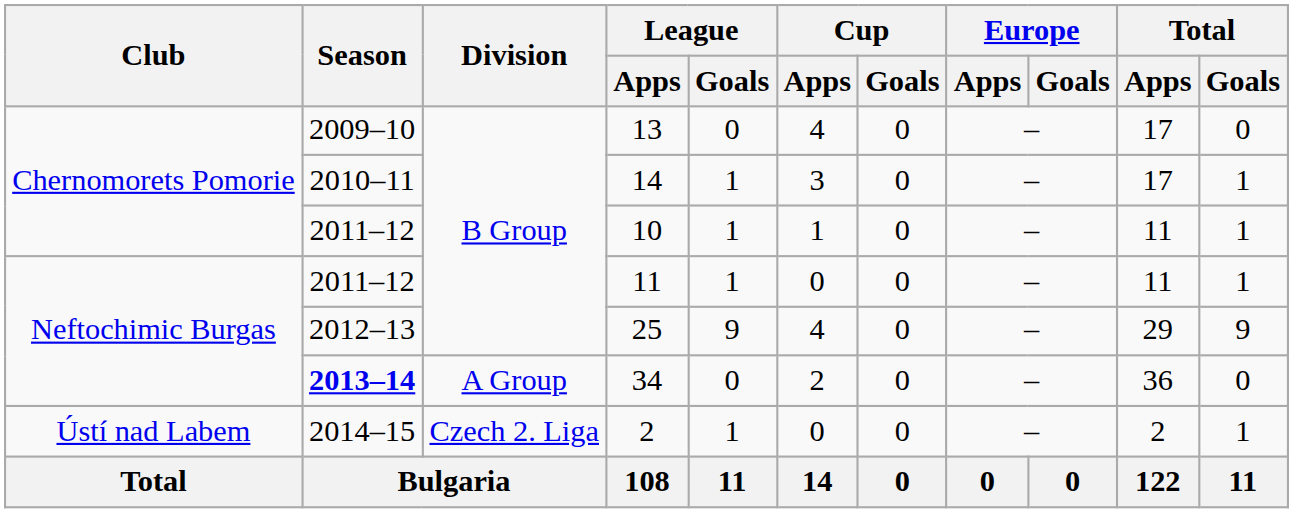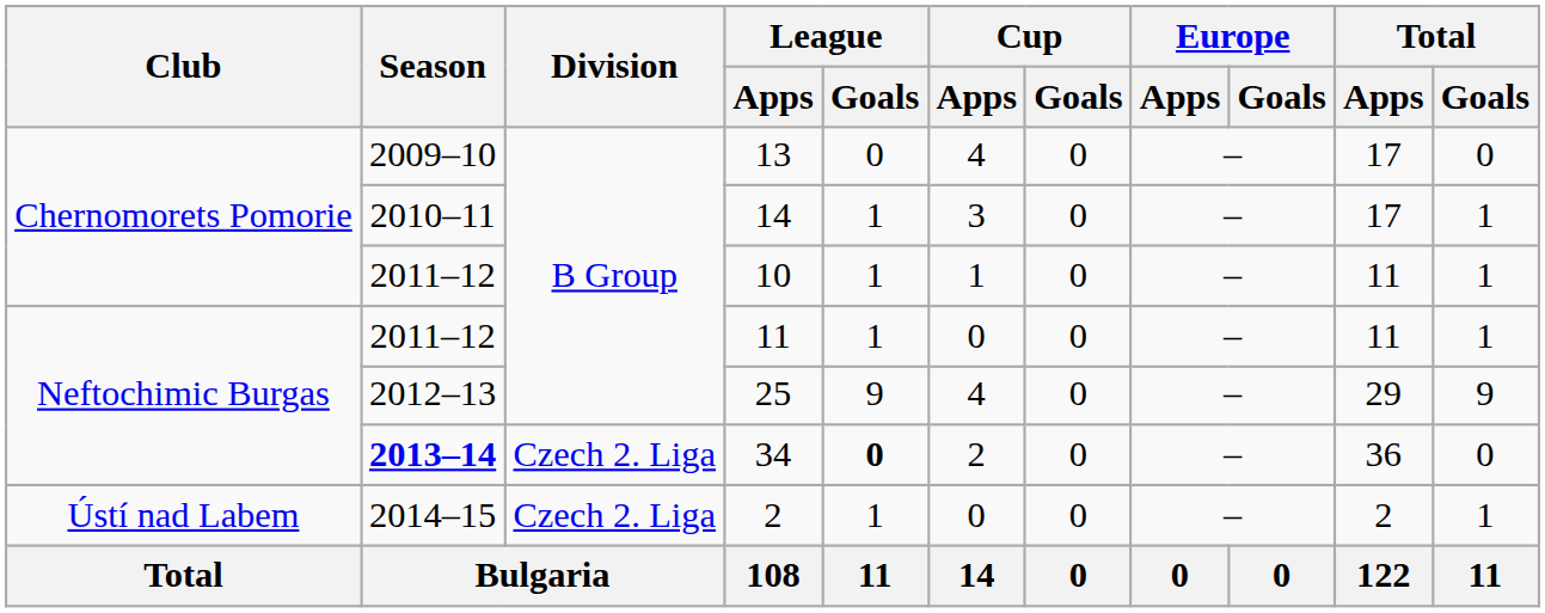 <table class="wikitable" style="font-size:90%; text-align: center">
 <tr>
 <th rowspan=2>Club</th>
 <th rowspan=2>Season</th>
 <th rowspan="2">Division</th>
 <th colspan=2>League</th>
 <th colspan=2>Cup</th>
 <th colspan=2><a href='#'>Europe</a></th>
 <th colspan=2>Total</th>
 </tr>
 <tr>
 <th>Apps</th>
 <th>Goals</th>
 <th>Apps</th>
 <th>Goals</th>
 <th>Apps</th>
 <th>Goals</th>
 <th>Apps</th>
 <th>Goals</th>
 </tr>
 <tr>
 <td rowspan="3"><a href='#'>Chernomorets Pomorie</a></td>
 <td>2009–10</td>
 <td rowspan=5><a href='#'>B Group</a></td>
 <td>13</td>
 <td>0</td>
 <td>4</td>
 <td>0</td>
 <td colspan="2">–</td>
 <td>17</td>
 <td>0</td>
 </tr>
 <tr>
 <td>2010–11</td>
 <td>14</td>
 <td>1</td>
 <td>3</td>
 <td>0</td>
 <td colspan="2">–</td>
 <td>17</td>
 <td>1</td>
 </tr>
 <tr>
 <td>2011–12</td>
 <td>10</td>
 <td>1</td>
 <td>1</td>
 <td>0</td>
 <td colspan="2">–</td>
 <td>11</td>
 <td>1</td>
 </tr>
 <tr>
 <td rowspan="3"><a href='#'>Neftochimic Burgas</a></td>
 <td>2011–12</td>
 <td>11</td>
 <td>1</td>
 <td>0</td>
 <td>0</td>
 <td colspan="2">–</td>
 <td>11</td>
 <td>1</td>
 </tr>
 <tr>
 <td>2012–13</td>
 <td>25</td>
 <td>9</td>
 <td>4</td>
 <td>0</td>
 <td colspan="2">–</td>
 <td>29</td>
 <td>9</td>
 </tr>
 <tr>
 <td><strong><a href='#'>2013–14</a></strong></td>
-<td rowspan=1><a href='#'>A Group</a></td>
+<td rowspan=1><a href='#'>Czech 2. Liga</a></td>
 <td>34</td>
-<td>0</td>
+<td><strong>0</strong></td>
 <td>2</td>
 <td>0</td>
 <td colspan="2">–</td>
 <td>36</td>
 <td>0</td>
 </tr>
 <tr>
 <td rowspan="1"><a href='#'>Ústí nad Labem</a></td>
 <td>2014–15</td>
 <td rowspan=1><a href='#'>Czech 2. Liga</a></td>
 <td>2</td>
 <td>1</td>
 <td>0</td>
 <td>0</td>
 <td colspan="2">–</td>
 <td>2</td>
 <td>1</td>
 </tr>
 <tr>
 <th rowspan=1>Total</th>
 <th colspan=2>Bulgaria</th>
 <th>108</th>
 <th>11</th>
 <th>14</th>
 <th>0</th>
 <th>0</th>
 <th>0</th>
 <th>122</th>
 <th>11</th>
 </tr>
 </table>
